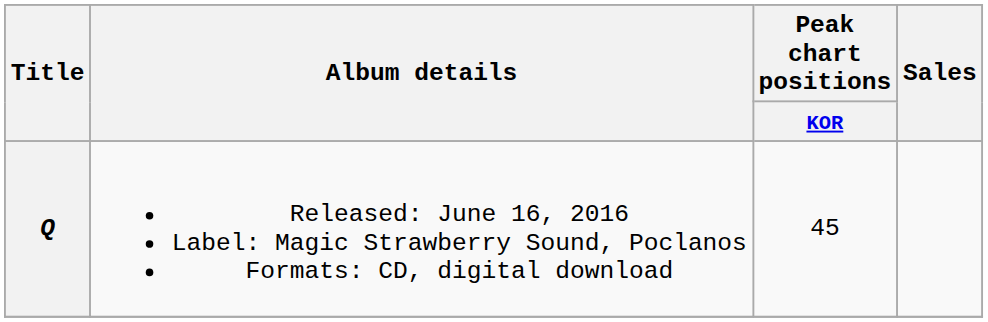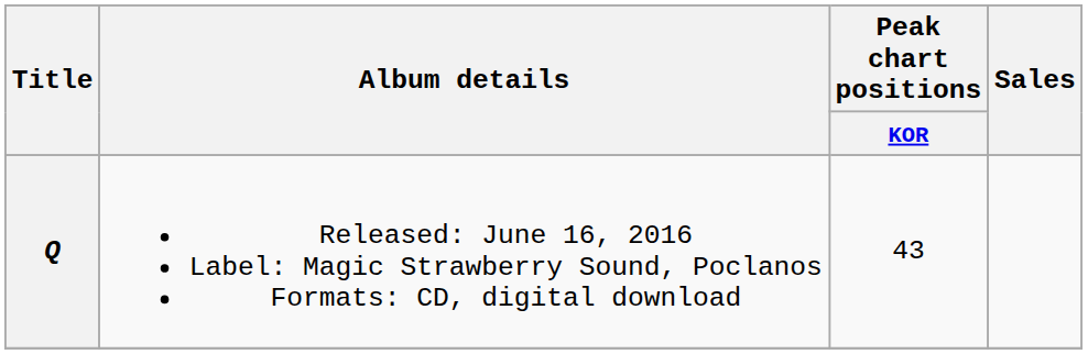 <table class="wikitable plainrowheaders" style="text-align:center;">
 <tr>
 <th scope="col" rowspan="2">Title</th>
 <th scope="col" rowspan="2">Album details</th>
 <th scope="col" colspan="1" style="width:5em;">Peak chart positions</th>
 <th scope="col" rowspan="2">Sales</th>
 </tr>
 <tr>
 <th><small><a href='#'>KOR</a></small><br></th>
 </tr>
 <tr>
 <th scope="row"><em>Q</em></th>
 <td><br><ul><li>Released: June 16, 2016</li><li>Label: Magic Strawberry Sound, Poclanos</li><li>Formats: CD, digital download</li></ul></td>
-<td>45</td>
+<td>43</td>
 <td></td>
 </tr>
 <tr>
 </tr>
 </table>
